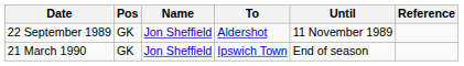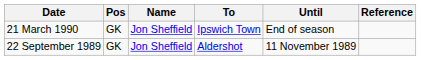 <table class="wikitable">
 <tr>
 <th>Date</th>
 <th>Pos</th>
 <th>Name</th>
 <th>To</th>
 <th>Until</th>
 <th>Reference</th>
 </tr>
 <tr>
+<td>21 March 1990</td>
+<td>GK</td>
+<td><a href='#'>Jon Sheffield</a></td>
+<td><a href='#'>Ipswich Town</a></td>
+<td>End of season</td>
+<td></td>
+</tr>
+<tr>
 <td>22 September 1989</td>
 <td>GK</td>
 <td><a href='#'>Jon Sheffield</a></td>
 <td><a href='#'>Aldershot</a></td>
 <td>11 November 1989</td>
 <td></td>
 </tr>
-<tr>
-<td>21 March 1990</td>
-<td>GK</td>
-<td><a href='#'>Jon Sheffield</a></td>
-<td><a href='#'>Ipswich Town</a></td>
-<td>End of season</td>
-<td></td>
-</tr>
 </table>
